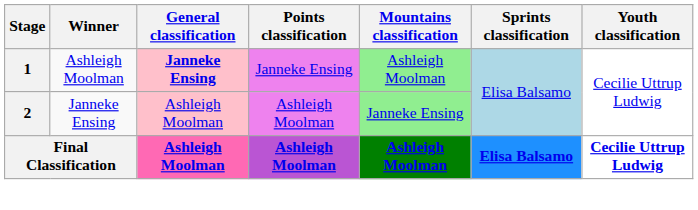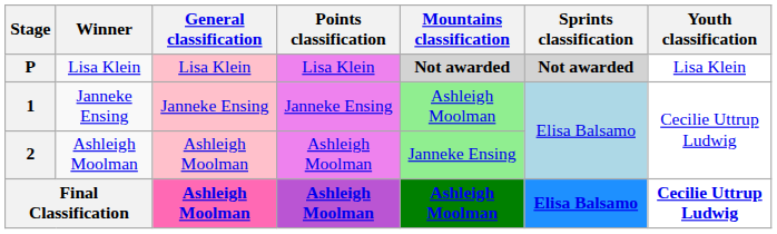 <table class="wikitable" style="text-align: center; font-size:86%;">
 <tr style="background-color: #efefef;">
 <th width="1%">Stage</th>
 <th width="10%">Winner</th>
 <th scope=col width="10%"><a href='#'>General classification</a><br> </th>
 <th scope=col width="10%">Points classification<br> </th>
 <th scope=col width="10%"><a href='#'>Mountains classification</a><br> </th>
 <th scope=col width="10%">Sprints classification<br> </th>
 <th scope=col width="10%">Youth classification<br> </th>
 </tr>
 <tr>
+<th>P</th>
+<td><a href='#'>Lisa Klein</a></td>
+<td style="background:pink;"><a href='#'>Lisa Klein</a></td>
+<td style="background:violet;"><a href='#'>Lisa Klein</a></td>
+<td style="background:lightgrey;"><strong>Not awarded</strong></td>
+<td style="background:lightgrey;"><strong>Not awarded</strong></td>
+<td style="background:white;"><a href='#'>Lisa Klein</a></td>
+</tr>
+<tr>
 <th>1</th>
-<td><a href='#'>Ashleigh Moolman</a></td>
-<td style="background:pink;"><strong><a href='#'>Janneke Ensing</a></strong></td>
+<td><a href='#'>Janneke Ensing</a></td>
+<td style="background:pink;"><a href='#'>Janneke Ensing</a></td>
 <td style="background:violet;"><a href='#'>Janneke Ensing</a></td>
 <td style="background:lightgreen;"><a href='#'>Ashleigh Moolman</a></td>
 <td style="background:lightblue;" rowspan=2><a href='#'>Elisa Balsamo</a></td>
 <td style="background:white;" rowspan=2><a href='#'>Cecilie Uttrup Ludwig</a></td>
 </tr>
 <tr>
 <th>2</th>
-<td><a href='#'>Janneke Ensing</a></td>
+<td><a href='#'>Ashleigh Moolman</a></td>
 <td style="background:pink;"><a href='#'>Ashleigh Moolman</a></td>
 <td style="background:violet;"><a href='#'>Ashleigh Moolman</a></td>
 <td style="background:lightgreen;"><a href='#'>Janneke Ensing</a></td>
 </tr>
 <tr>
 <th colspan="2"><strong>Final Classification</strong></th>
 <th style="background:HotPink;"><a href='#'>Ashleigh Moolman</a></th>
 <th style="background:MediumOrchid;"><a href='#'>Ashleigh Moolman</a></th>
 <th style="background:green;"><a href='#'>Ashleigh Moolman</a></th>
 <th style="background:dodgerblue;"><a href='#'>Elisa Balsamo</a></th>
 <th style="background:white;"><a href='#'>Cecilie Uttrup Ludwig</a></th>
 </tr>
 </table>
